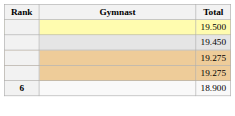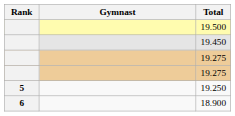 <table class="wikitable sortable" style="text-align:center; font-size:95%">
 <tr>
 <th scope="col" style="width:50px;">Rank</th>
 <th scope="col" style="width:250px;">Gymnast</th>
 <th scope="col" style="width:50px;">Total</th>
 </tr>
 <tr style="background:#fffcaf;">
 <th scope=row style="text-align:center"></th>
 <td style="text-align:left;"></td>
 <td>19.500</td>
 </tr>
 <tr style="background:#e5e5e5;">
 <th scope=row style="text-align:center"></th>
 <td style="text-align:left;"></td>
 <td>19.450</td>
 </tr>
 <tr style="background:#ec9;">
 <th scope=row style="text-align:center"></th>
 <td style="text-align:left;"></td>
 <td>19.275</td>
 </tr>
 <tr style="background:#ec9;">
 <th scope=row style="text-align:center"></th>
 <td style="text-align:left;"></td>
 <td>19.275</td>
 </tr>
 <tr>
+<th scope=row style="text-align:center">5</th>
+<td style="text-align:left;"></td>
+<td>19.250</td>
+</tr>
+<tr>
 <th scope=row style="text-align:center">6</th>
 <td style="text-align:left;"></td>
 <td>18.900</td>
 </tr>
 </table>
